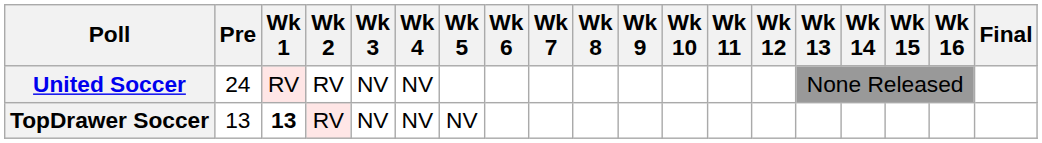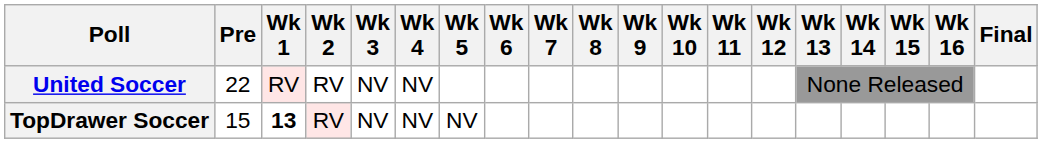 <table class="wikitable" style="white-space:nowrap;text-align:center;">
 <tr>
 <th>Poll</th>
 <th>Pre</th>
 <th>Wk<br>1</th>
 <th>Wk<br>2</th>
 <th>Wk<br>3</th>
 <th>Wk<br>4</th>
 <th>Wk<br>5</th>
 <th>Wk<br>6</th>
 <th>Wk<br>7</th>
 <th>Wk<br>8</th>
 <th>Wk<br>9</th>
 <th>Wk<br>10</th>
 <th>Wk<br>11</th>
 <th>Wk<br>12</th>
 <th>Wk<br>13</th>
 <th>Wk<br>14</th>
 <th>Wk<br>15</th>
 <th>Wk<br>16</th>
 <th>Final<br></th>
 </tr>
 <tr>
 <th><a href='#'>United Soccer</a></th>
-<td style="background:#FFFFFF;">24</td>
+<td style="background:#FFFFFF;">22</td>
 <td style="background:#FFE6E6;">RV</td>
 <td style="background:#FFFFFF;">RV</td>
 <td style="background:#FFFFFF;">NV</td>
 <td style="background:#FFFFFF;">NV</td>
 <td style="background:#FFFFFF;"></td>
 <td style="background:#FFFFFF;"></td>
 <td style="background:#FFFFFF;"></td>
 <td style="background:#FFFFFF;"></td>
 <td style="background:#FFFFFF;"></td>
 <td style="background:#FFFFFF;"></td>
 <td style="background:#FFFFFF;"></td>
 <td style="background:#FFFFFF;"></td>
 <td colspan=4 style="background:#999;">None Released</td>
 <td style="background:#FFFFFF;"></td>
 </tr>
 <tr>
 <th>TopDrawer Soccer </th>
-<td style="background:#FFFFFF;">13</td>
+<td style="background:#FFFFFF;">15</td>
 <td style="background:#FFFFFF;"><strong>13</strong></td>
 <td style="background:#FFE6E6;">RV</td>
 <td style="background:#FFFFFF;">NV</td>
 <td style="background:#FFFFFF;">NV</td>
 <td style="background:#FFFFFF;">NV</td>
 <td style="background:#FFFFFF;"></td>
 <td style="background:#FFFFFF;"></td>
 <td style="background:#FFFFFF;"></td>
 <td style="background:#FFFFFF;"></td>
 <td style="background:#FFFFFF;"></td>
 <td style="background:#FFFFFF;"></td>
 <td style="background:#FFFFFF;"></td>
 <td style="background:#FFFFFF;"></td>
 <td style="background:#FFFFFF;"></td>
 <td style="background:#FFFFFF;"></td>
 <td style="background:#FFFFFF;"></td>
 <td style="background:#FFFFFF;"></td>
 </tr>
 </table>
